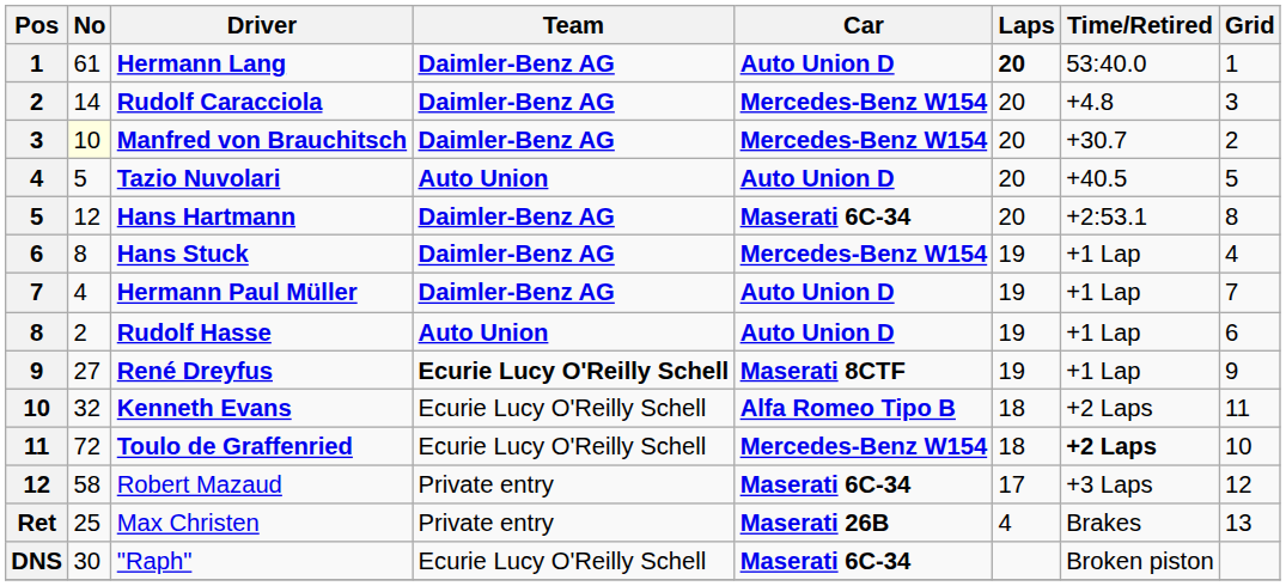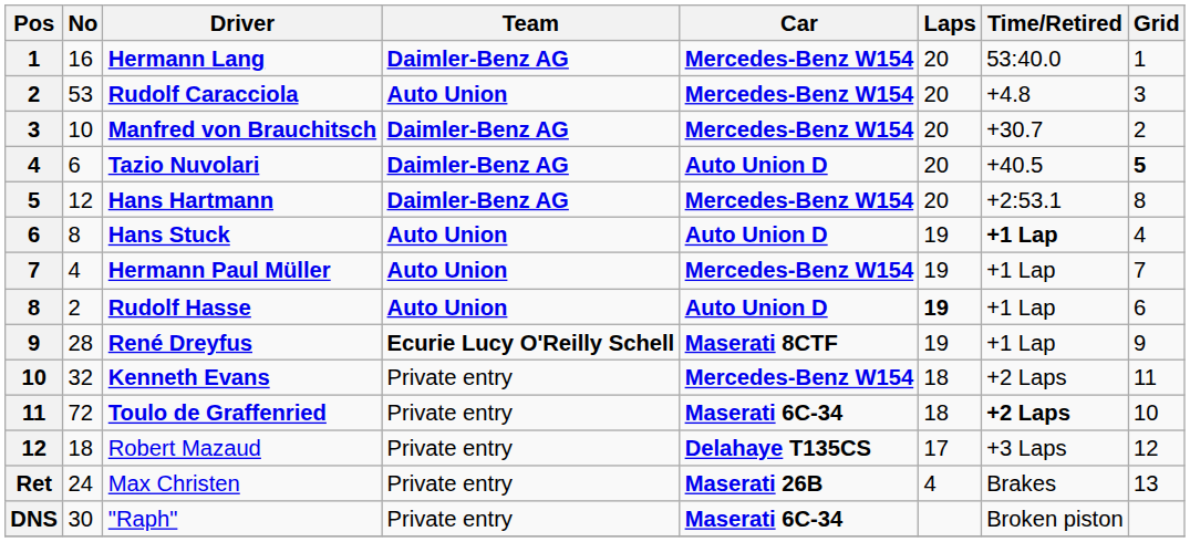 <table class="wikitable" style="font-size: 95%;">
 <tr>
 <th>Pos</th>
 <th>No</th>
 <th>Driver</th>
 <th>Team</th>
 <th>Car</th>
 <th>Laps</th>
 <th>Time/Retired</th>
 <th>Grid</th>
 </tr>
 <tr>
 <th>1</th>
-<td>61</td>
+<td>16</td>
 <td> <strong><a href='#'>Hermann Lang</a></strong></td>
 <td><strong><a href='#'>Daimler-Benz AG</a></strong></td>
-<td><strong><a href='#'>Auto Union D</a></strong></td>
-<td><strong>20</strong></td>
+<td><strong><a href='#'>Mercedes-Benz W154</a></strong></td>
+<td>20</td>
 <td>53:40.0</td>
 <td>1</td>
 </tr>
 <tr>
 <th>2</th>
-<td>14</td>
+<td>53</td>
 <td> <strong><a href='#'>Rudolf Caracciola</a></strong></td>
-<td><strong><a href='#'>Daimler-Benz AG</a></strong></td>
+<td><strong><a href='#'>Auto Union</a></strong></td>
 <td><strong><a href='#'>Mercedes-Benz W154</a></strong></td>
 <td>20</td>
 <td>+4.8</td>
 <td>3</td>
 </tr>
 <tr>
 <th>3</th>
-<td style="background: lightyellow;">10</td>
+<td>10</td>
 <td> <strong><a href='#'>Manfred von Brauchitsch</a></strong></td>
 <td><strong><a href='#'>Daimler-Benz AG</a></strong></td>
 <td><strong><a href='#'>Mercedes-Benz W154</a></strong></td>
 <td>20</td>
 <td>+30.7</td>
 <td>2</td>
 </tr>
 <tr>
 <th>4</th>
-<td>5</td>
+<td>6</td>
 <td> <strong><a href='#'>Tazio Nuvolari</a></strong></td>
-<td><strong><a href='#'>Auto Union</a></strong></td>
+<td><strong><a href='#'>Daimler-Benz AG</a></strong></td>
 <td><strong><a href='#'>Auto Union D</a></strong></td>
 <td>20</td>
 <td>+40.5</td>
-<td>5</td>
+<td><strong>5</strong></td>
 </tr>
 <tr>
 <th>5</th>
 <td>12</td>
 <td> <strong><a href='#'>Hans Hartmann</a></strong></td>
 <td><strong><a href='#'>Daimler-Benz AG</a></strong></td>
-<td><strong><a href='#'>Maserati</a> 6C-34</strong></td>
+<td><strong><a href='#'>Mercedes-Benz W154</a></strong></td>
 <td>20</td>
 <td>+2:53.1</td>
 <td>8</td>
 </tr>
 <tr>
 <th>6</th>
 <td>8</td>
 <td> <strong><a href='#'>Hans Stuck</a></strong></td>
-<td><strong><a href='#'>Daimler-Benz AG</a></strong></td>
-<td><strong><a href='#'>Mercedes-Benz W154</a></strong></td>
+<td><strong><a href='#'>Auto Union</a></strong></td>
+<td><strong><a href='#'>Auto Union D</a></strong></td>
 <td>19</td>
-<td>+1 Lap</td>
+<td><strong>+1 Lap</strong></td>
 <td>4</td>
 </tr>
 <tr>
 <th>7</th>
 <td>4</td>
 <td> <strong><a href='#'>Hermann Paul Müller</a></strong></td>
-<td><strong><a href='#'>Daimler-Benz AG</a></strong></td>
-<td><strong><a href='#'>Auto Union D</a></strong></td>
+<td><strong><a href='#'>Auto Union</a></strong></td>
+<td><strong><a href='#'>Mercedes-Benz W154</a></strong></td>
 <td>19</td>
 <td>+1 Lap</td>
 <td>7</td>
 </tr>
 <tr>
 <th>8</th>
 <td>2</td>
 <td> <strong><a href='#'>Rudolf Hasse</a></strong></td>
 <td><strong><a href='#'>Auto Union</a></strong></td>
 <td><strong><a href='#'>Auto Union D</a></strong></td>
-<td>19</td>
+<td><strong>19</strong></td>
 <td>+1 Lap</td>
 <td>6</td>
 </tr>
 <tr>
 <th>9</th>
-<td>27</td>
+<td>28</td>
 <td> <strong><a href='#'>René Dreyfus</a></strong></td>
 <td><strong>Ecurie Lucy O'Reilly Schell</strong></td>
 <td><strong><a href='#'>Maserati</a> 8CTF</strong></td>
 <td>19</td>
 <td>+1 Lap</td>
 <td>9</td>
 </tr>
 <tr>
 <th>10</th>
 <td>32</td>
 <td> <strong><a href='#'>Kenneth Evans</a></strong></td>
-<td>Ecurie Lucy O'Reilly Schell</td>
-<td><strong><a href='#'>Alfa Romeo Tipo B</a></strong></td>
+<td>Private entry</td>
+<td><strong><a href='#'>Mercedes-Benz W154</a></strong></td>
 <td>18</td>
 <td>+2 Laps</td>
 <td>11</td>
 </tr>
 <tr>
 <th>11</th>
 <td>72</td>
 <td> <strong><a href='#'>Toulo de Graffenried</a></strong></td>
-<td>Ecurie Lucy O'Reilly Schell</td>
-<td><strong><a href='#'>Mercedes-Benz W154</a></strong></td>
+<td>Private entry</td>
+<td><strong><a href='#'>Maserati</a> 6C-34</strong></td>
 <td>18</td>
 <td><strong>+2 Laps</strong></td>
 <td>10</td>
 </tr>
 <tr>
 <th>12</th>
-<td>58</td>
+<td>18</td>
 <td> <a href='#'>Robert Mazaud</a></td>
 <td>Private entry</td>
-<td><strong><a href='#'>Maserati</a> 6C-34</strong></td>
+<td><strong><a href='#'>Delahaye</a> T135CS</strong></td>
 <td>17</td>
 <td>+3 Laps</td>
 <td>12</td>
 </tr>
 <tr>
 <th>Ret</th>
-<td>25</td>
+<td>24</td>
 <td> <a href='#'>Max Christen</a></td>
 <td>Private entry</td>
 <td><strong><a href='#'>Maserati</a> 26B</strong></td>
 <td>4</td>
 <td>Brakes</td>
 <td>13</td>
 </tr>
 <tr>
 <th>DNS</th>
 <td>30</td>
 <td> <a href='#'>"Raph"</a></td>
-<td>Ecurie Lucy O'Reilly Schell</td>
+<td>Private entry</td>
 <td><strong><a href='#'>Maserati</a> 6C-34</strong></td>
 <td></td>
 <td>Broken piston</td>
 <td></td>
 </tr>
 <tr>
 </tr>
 </table>
